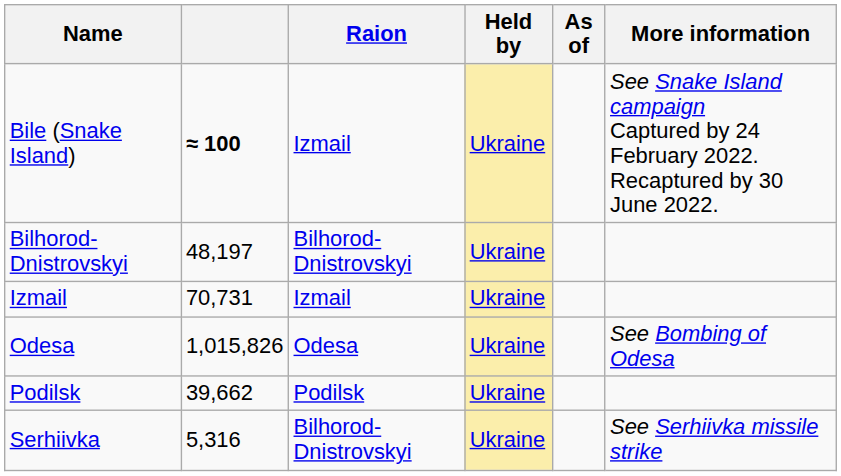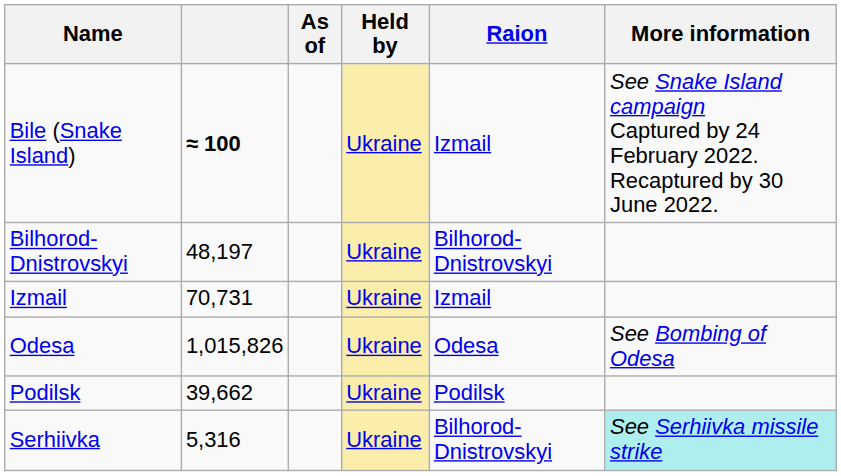 <table class="wikitable sortable">
 <tr>
 <th>Name</th>
 <th></th>
+<th class=sortable>As of</th>
+<th>Held by</th>
 <th><a href='#'>Raion</a></th>
-<th>Held by</th>
-<th class=sortable>As of</th>
 <th class=unsortable>More information</th>
 </tr>
 <tr>
 <td><a href='#'>Bile</a> (<a href='#'>Snake Island</a>)</td>
 <td><strong>≈ 100</strong></td>
+<td align=right></td>
+<td style=background:#FFD70050><a href='#'>Ukraine</a></td>
 <td><a href='#'>Izmail</a></td>
-<td style=background:#FFD70050><a href='#'>Ukraine</a></td>
-<td align=right></td>
 <td><em>See <a href='#'>Snake Island campaign</a><br> </em>Captured by  24 February 2022.<br> Recaptured by  30 June 2022.</td>
 </tr>
 <tr>
 <td><a href='#'>Bilhorod-Dnistrovskyi</a></td>
 <td>48,197</td>
+<td align=right></td>
+<td style=background:#FFD70050><a href='#'>Ukraine</a></td>
 <td><a href='#'>Bilhorod-Dnistrovskyi</a></td>
-<td style=background:#FFD70050><a href='#'>Ukraine</a></td>
-<td align=right></td>
 <td></td>
 </tr>
 <tr>
 <td><a href='#'>Izmail</a></td>
 <td>70,731</td>
+<td align=right></td>
+<td style=background:#FFD70050><a href='#'>Ukraine</a></td>
 <td><a href='#'>Izmail</a></td>
-<td style=background:#FFD70050><a href='#'>Ukraine</a></td>
-<td align=right></td>
 <td></td>
 </tr>
 <tr>
 <td><a href='#'>Odesa</a></td>
 <td>1,015,826</td>
+<td align=right></td>
+<td style=background:#FFD70050><a href='#'>Ukraine</a></td>
 <td><a href='#'>Odesa</a></td>
-<td style=background:#FFD70050><a href='#'>Ukraine</a></td>
-<td align=right></td>
 <td><em>See <a href='#'>Bombing of Odesa</a></em></td>
 </tr>
 <tr>
 <td><a href='#'>Podilsk</a></td>
 <td>39,662</td>
+<td align=right></td>
+<td style=background:#FFD70050><a href='#'>Ukraine</a></td>
 <td><a href='#'>Podilsk</a></td>
-<td style=background:#FFD70050><a href='#'>Ukraine</a></td>
-<td align=right></td>
 <td></td>
 </tr>
 <tr>
 <td><a href='#'>Serhiivka</a></td>
 <td>5,316</td>
+<td align=right></td>
+<td style=background:#FFD70050><a href='#'>Ukraine</a></td>
 <td><a href='#'>Bilhorod-Dnistrovskyi</a></td>
-<td style=background:#FFD70050><a href='#'>Ukraine</a></td>
-<td align=right></td>
-<td><em>See <a href='#'>Serhiivka missile strike</a></em></td>
+<td style="background: paleturquoise;"><em>See <a href='#'>Serhiivka missile strike</a></em></td>
 </tr>
 </table>
